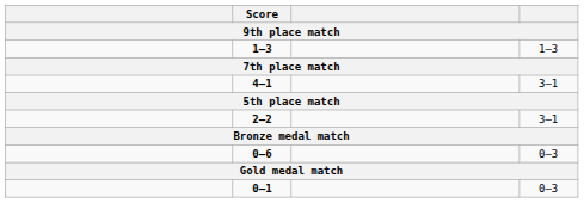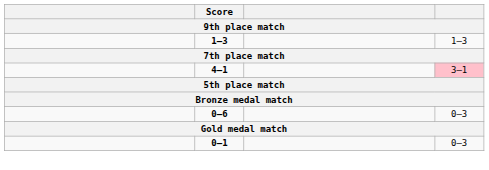 <table class="wikitable" style="text-align: center; ">
 <tr>
 <th align="right" width="270"></th>
 <th width="65">Score</th>
 <th align="left" width="270"></th>
 <th width="65"></th>
 </tr>
 <tr>
 <th colspan="4">9th place match</th>
 </tr>
 <tr>
 <td align="left"></td>
 <td><strong>1–3</strong></td>
 <td align="left"><strong></strong></td>
 <td>1–3 <strong></strong></td>
 </tr>
 <tr>
 <th colspan="4">7th place match</th>
 </tr>
 <tr>
 <td align="left"><strong></strong></td>
 <td><strong>4–1</strong></td>
 <td align="left"></td>
-<td>3–1 <strong></strong></td>
+<td style="background: pink;">3–1 <strong></strong></td>
 </tr>
 <tr>
 <th colspan="4">5th place match</th>
-</tr>
-<tr>
-<td align="left"><strong></strong></td>
-<td><strong>2–2</strong></td>
-<td align="left"></td>
-<td>3–1 <strong></strong></td>
 </tr>
 <tr>
 <th colspan="4">Bronze medal match</th>
 </tr>
 <tr>
 <td align="left"></td>
 <td><strong>0–6</strong></td>
 <td align="left"><strong></strong></td>
 <td>0–3 <strong></strong></td>
 </tr>
 <tr>
 <th colspan="4">Gold medal match</th>
 </tr>
 <tr>
 <td align="left"></td>
 <td><strong>0–1</strong></td>
 <td align="left"><strong></strong></td>
 <td>0–3 <strong></strong></td>
 </tr>
 </table>
